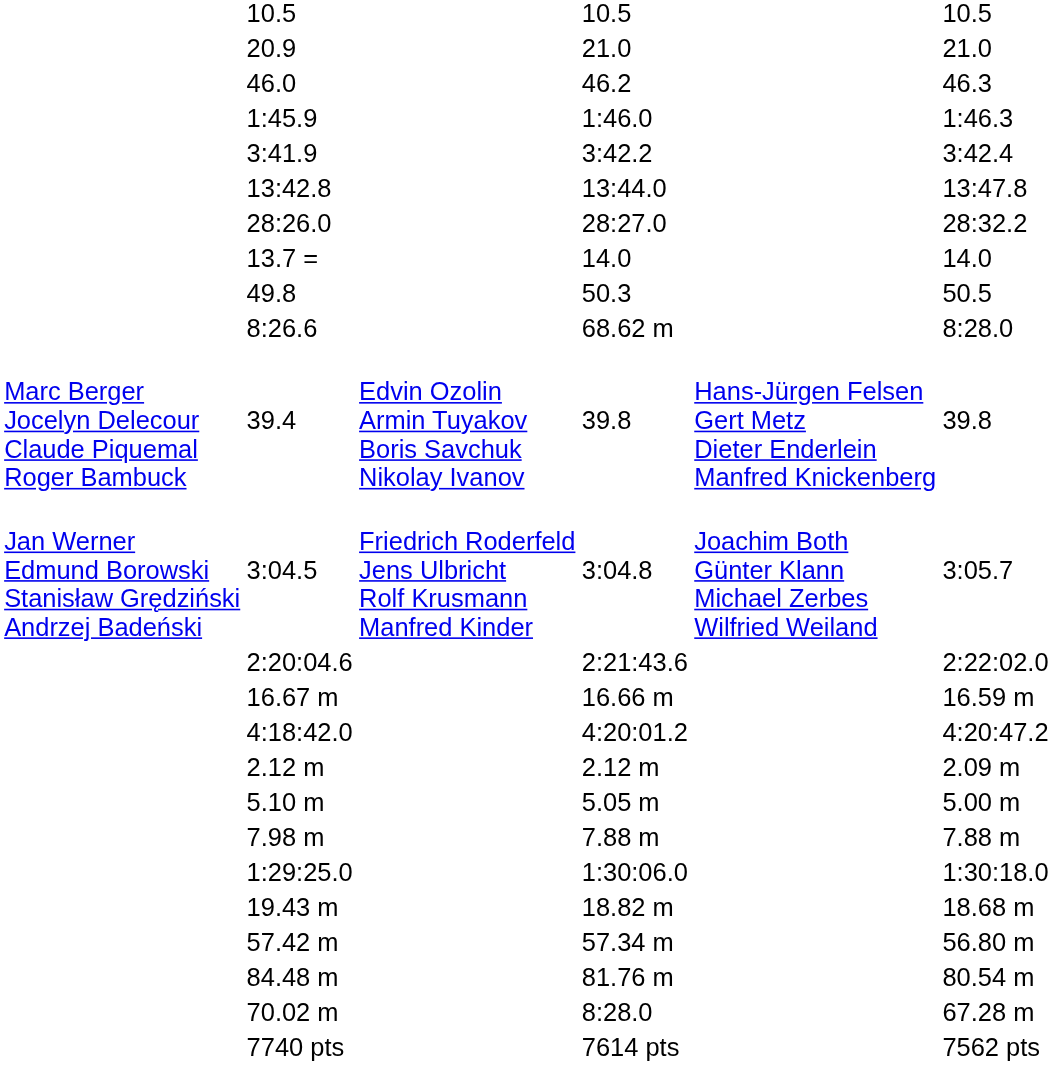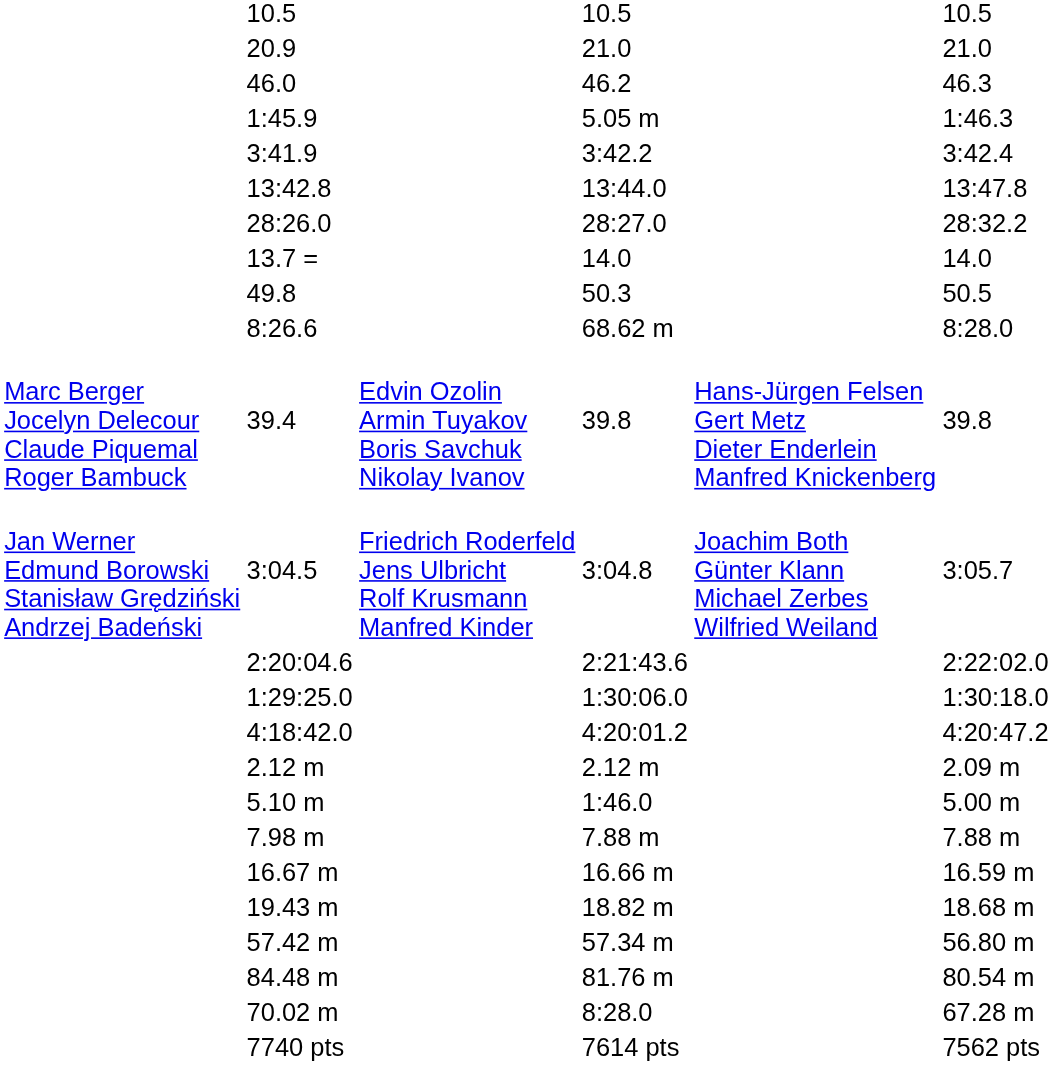 <table>
 <tr>
 <td></td>
 <td></td>
 <td>10.5</td>
 <td></td>
 <td>10.5</td>
 <td></td>
 <td>10.5</td>
 </tr>
 <tr>
 <td></td>
 <td></td>
 <td>20.9</td>
 <td></td>
 <td>21.0</td>
 <td></td>
 <td>21.0</td>
 </tr>
 <tr>
 <td></td>
 <td></td>
 <td>46.0</td>
 <td></td>
 <td>46.2</td>
 <td></td>
 <td>46.3</td>
 </tr>
 <tr>
 <td></td>
 <td></td>
 <td>1:45.9 </td>
 <td></td>
-<td>1:46.0</td>
+<td>5.05 m</td>
 <td></td>
 <td>1:46.3</td>
 </tr>
 <tr>
 <td></td>
 <td></td>
 <td>3:41.9</td>
 <td></td>
 <td>3:42.2</td>
 <td></td>
 <td>3:42.4</td>
 </tr>
 <tr>
 <td></td>
 <td></td>
 <td>13:42.8 </td>
 <td></td>
 <td>13:44.0</td>
 <td></td>
 <td>13:47.8</td>
 </tr>
 <tr>
 <td></td>
 <td></td>
 <td>28:26.0 </td>
 <td></td>
 <td>28:27.0</td>
 <td></td>
 <td>28:32.2</td>
 </tr>
 <tr>
 <td></td>
 <td></td>
 <td>13.7 =</td>
 <td></td>
 <td>14.0</td>
 <td></td>
 <td>14.0</td>
 </tr>
 <tr>
 <td></td>
 <td></td>
 <td>49.8</td>
 <td></td>
 <td>50.3</td>
 <td></td>
 <td>50.5</td>
 </tr>
 <tr>
 <td></td>
 <td></td>
 <td>8:26.6 </td>
 <td></td>
 <td>68.62 m</td>
 <td></td>
 <td>8:28.0</td>
 </tr>
 <tr>
 <td></td>
 <td><br><a href='#'>Marc Berger</a><br><a href='#'>Jocelyn Delecour</a><br><a href='#'>Claude Piquemal</a><br><a href='#'>Roger Bambuck</a></td>
 <td>39.4 </td>
 <td><br><a href='#'>Edvin Ozolin</a><br><a href='#'>Armin Tuyakov</a><br><a href='#'>Boris Savchuk</a><br><a href='#'>Nikolay Ivanov</a></td>
 <td>39.8</td>
 <td><br><a href='#'>Hans-Jürgen Felsen</a><br><a href='#'>Gert Metz</a><br><a href='#'>Dieter Enderlein</a><br><a href='#'>Manfred Knickenberg</a></td>
 <td>39.8</td>
 </tr>
 <tr>
 <td></td>
 <td><br><a href='#'>Jan Werner</a><br><a href='#'>Edmund Borowski</a><br><a href='#'>Stanisław Grędziński</a><br><a href='#'>Andrzej Badeński</a></td>
 <td>3:04.5 </td>
 <td><br><a href='#'>Friedrich Roderfeld</a><br><a href='#'>Jens Ulbricht</a><br><a href='#'>Rolf Krusmann</a><br><a href='#'>Manfred Kinder</a></td>
 <td>3:04.8</td>
 <td><br><a href='#'>Joachim Both</a><br><a href='#'>Günter Klann</a><br><a href='#'>Michael Zerbes</a><br><a href='#'>Wilfried Weiland</a></td>
 <td>3:05.7</td>
 </tr>
 <tr>
 <td></td>
 <td></td>
 <td>2:20:04.6</td>
 <td></td>
 <td>2:21:43.6</td>
 <td></td>
 <td>2:22:02.0</td>
 </tr>
 <tr>
 <td></td>
 <td></td>
-<td>16.67 m </td>
+<td>1:29:25.0 </td>
 <td></td>
-<td>16.66 m</td>
+<td>1:30:06.0</td>
 <td></td>
-<td>16.59 m</td>
+<td>1:30:18.0</td>
 </tr>
 <tr>
 <td></td>
 <td></td>
 <td>4:18:42.0</td>
 <td></td>
 <td>4:20:01.2</td>
 <td></td>
 <td>4:20:47.2</td>
 </tr>
 <tr>
 <td></td>
 <td></td>
 <td>2.12 m</td>
 <td></td>
 <td>2.12 m</td>
 <td></td>
 <td>2.09 m</td>
 </tr>
 <tr>
 <td></td>
 <td></td>
 <td>5.10 m </td>
 <td></td>
-<td>5.05 m</td>
+<td>1:46.0</td>
 <td></td>
 <td>5.00 m</td>
 </tr>
 <tr>
 <td></td>
 <td></td>
 <td>7.98 m </td>
 <td></td>
 <td>7.88 m</td>
 <td></td>
 <td>7.88 m</td>
 </tr>
 <tr>
 <td></td>
 <td></td>
-<td>1:29:25.0 </td>
+<td>16.67 m </td>
 <td></td>
-<td>1:30:06.0</td>
+<td>16.66 m</td>
 <td></td>
-<td>1:30:18.0</td>
+<td>16.59 m</td>
 </tr>
 <tr>
 <td></td>
 <td></td>
 <td>19.43 m </td>
 <td></td>
 <td>18.82 m</td>
 <td></td>
 <td>18.68 m</td>
 </tr>
 <tr>
 <td></td>
 <td></td>
 <td>57.42 m </td>
 <td></td>
 <td>57.34 m</td>
 <td></td>
 <td>56.80 m</td>
 </tr>
 <tr>
 <td></td>
 <td></td>
 <td>84.48 m </td>
 <td></td>
 <td>81.76 m</td>
 <td></td>
 <td>80.54 m</td>
 </tr>
 <tr>
 <td></td>
 <td></td>
 <td>70.02 m </td>
 <td></td>
 <td>8:28.0</td>
 <td></td>
 <td>67.28 m</td>
 </tr>
 <tr>
 <td></td>
 <td></td>
 <td>7740 pts</td>
 <td></td>
 <td>7614 pts</td>
 <td></td>
 <td>7562 pts</td>
 </tr>
 </table>
